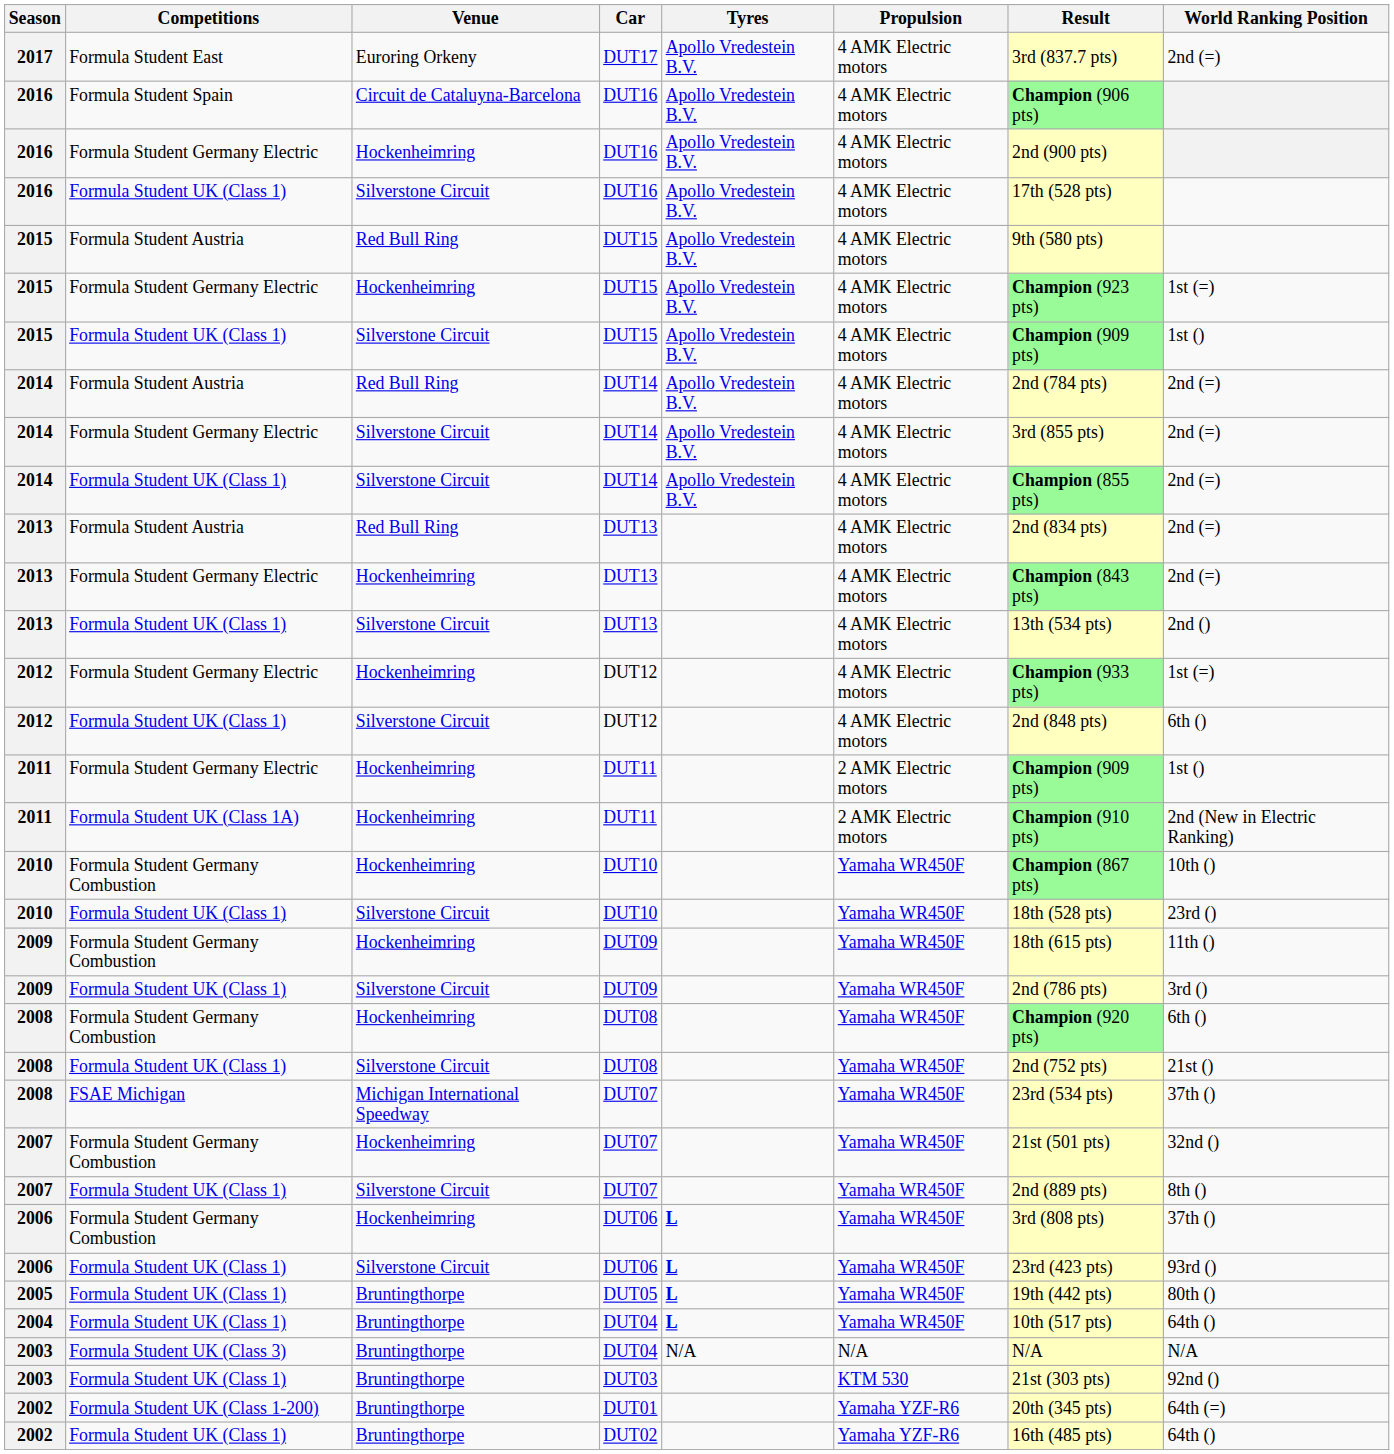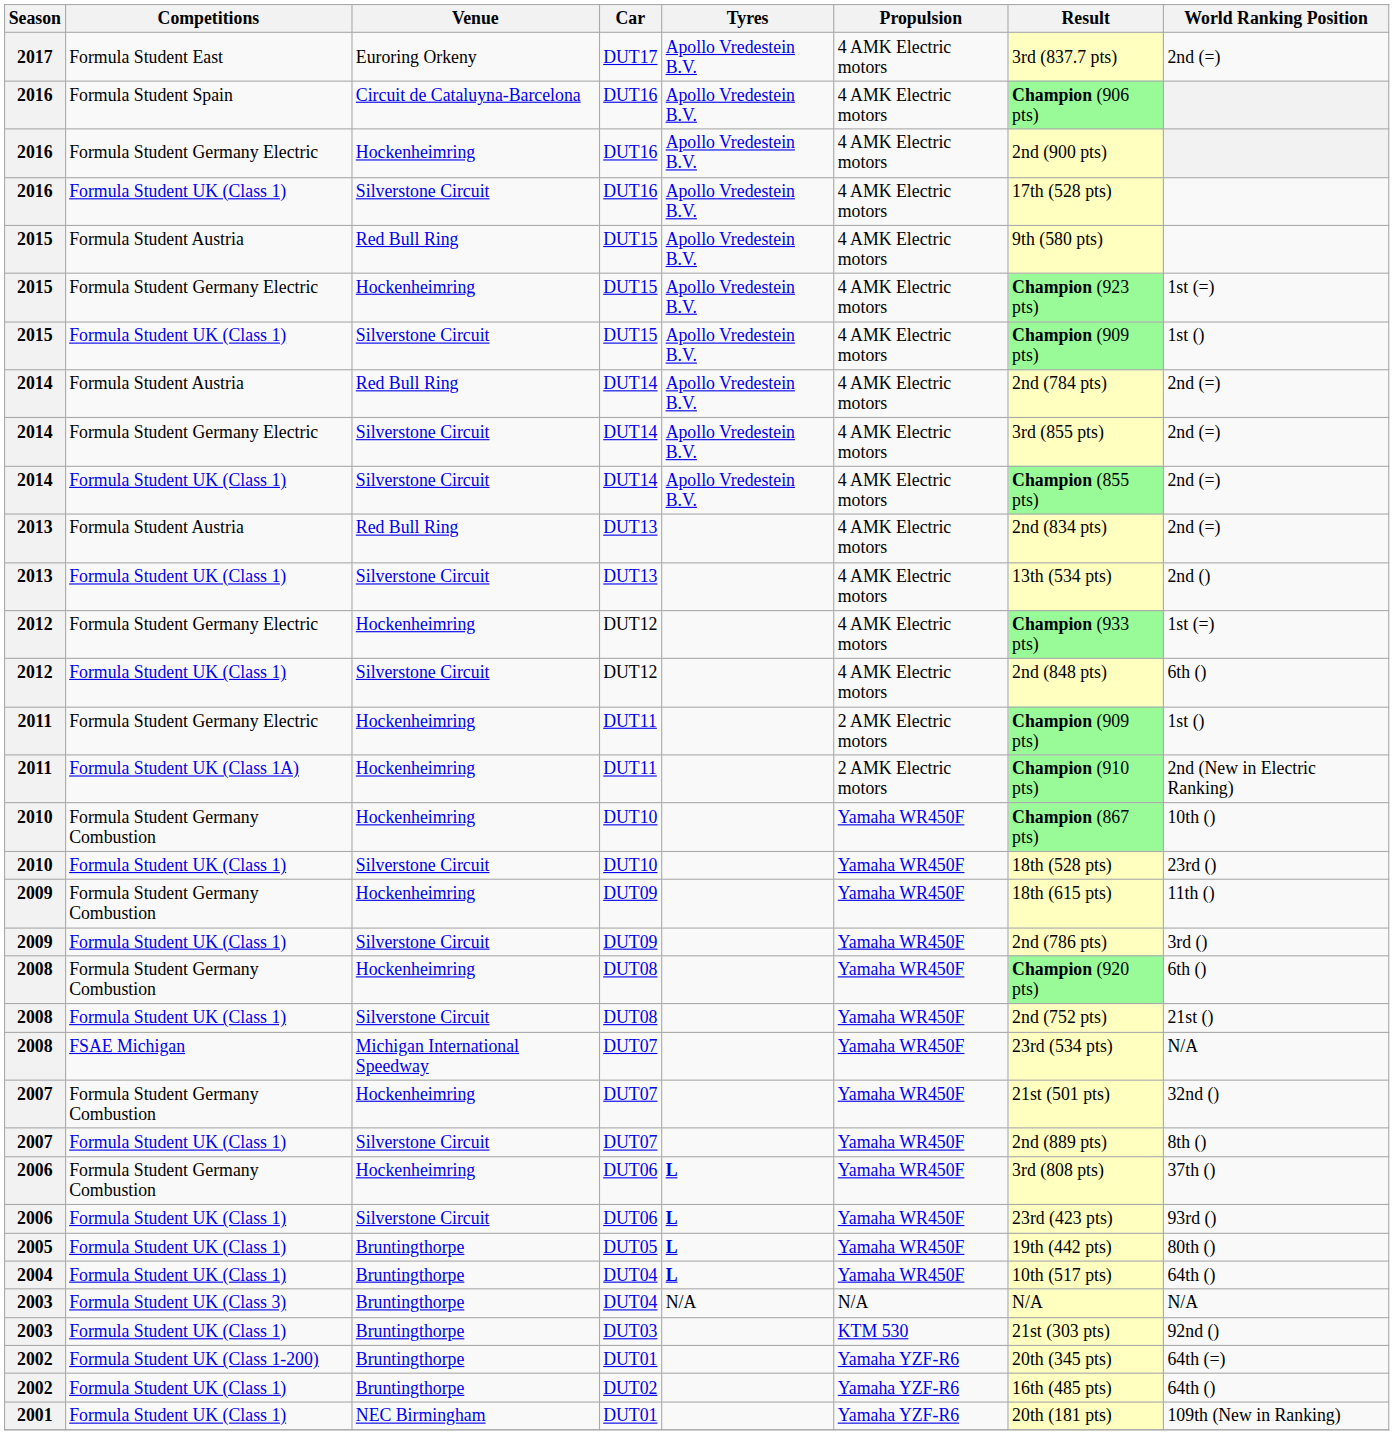 <table class="wikitable">
 <tr>
 <th>Season</th>
 <th>Competitions</th>
 <th>Venue</th>
 <th>Car</th>
 <th>Tyres</th>
 <th>Propulsion</th>
 <th>Result</th>
 <th>World Ranking Position</th>
 </tr>
 <tr>
 <th>2017</th>
 <td>Formula Student East</td>
 <td>Euroring Orkeny</td>
 <td><a href='#'>DUT17</a></td>
 <td><a href='#'>Apollo Vredestein B.V.</a></td>
 <td>4 AMK Electric motors</td>
 <td style="background:#ffffbf;">3rd (837.7 pts)</td>
 <td>2nd (=)</td>
 </tr>
 <tr style="vertical-align: top">
 <th>2016</th>
 <td>Formula Student Spain</td>
 <td><a href='#'>Circuit de Cataluyna-Barcelona</a></td>
 <td><a href='#'>DUT16</a></td>
 <td><a href='#'>Apollo Vredestein B.V.</a></td>
 <td>4 AMK Electric motors</td>
 <td style="background:#98FB98;"><strong>Champion</strong> (906 pts)</td>
 <th></th>
 </tr>
 <tr>
 <th>2016</th>
 <td>Formula Student Germany Electric</td>
 <td><a href='#'>Hockenheimring</a></td>
 <td><a href='#'>DUT16</a></td>
 <td><a href='#'>Apollo Vredestein B.V.</a></td>
 <td>4 AMK Electric motors</td>
 <td style="background:#ffffbf;">2nd (900 pts)</td>
 <th></th>
 </tr>
 <tr style="vertical-align: top">
 <th>2016</th>
 <td><a href='#'>Formula Student UK (Class 1)</a></td>
 <td><a href='#'>Silverstone Circuit</a></td>
 <td><a href='#'>DUT16</a></td>
 <td><a href='#'>Apollo Vredestein B.V.</a></td>
 <td>4 AMK Electric motors</td>
 <td style="background:#ffffbf;">17th (528 pts)</td>
 <td></td>
 </tr>
 <tr style="vertical-align: top">
 <th>2015</th>
 <td>Formula Student Austria</td>
 <td><a href='#'>Red Bull Ring</a></td>
 <td><a href='#'>DUT15</a></td>
 <td><a href='#'>Apollo Vredestein B.V.</a></td>
 <td>4 AMK Electric motors</td>
 <td style="background:#ffffbf;">9th (580 pts)</td>
 <td></td>
 </tr>
 <tr style="vertical-align: top">
 <th>2015</th>
 <td>Formula Student Germany Electric</td>
 <td><a href='#'>Hockenheimring</a></td>
 <td><a href='#'>DUT15</a></td>
 <td><a href='#'>Apollo Vredestein B.V.</a></td>
 <td>4 AMK Electric motors</td>
 <td style="background:#98FB98;"><strong>Champion</strong> (923 pts)</td>
 <td>1st (=)</td>
 </tr>
 <tr style="vertical-align: top">
 <th>2015</th>
 <td><a href='#'>Formula Student UK (Class 1)</a></td>
 <td><a href='#'>Silverstone Circuit</a></td>
 <td><a href='#'>DUT15</a></td>
 <td><a href='#'>Apollo Vredestein B.V.</a></td>
 <td>4 AMK Electric motors</td>
 <td style="background:#98FB98;"><strong>Champion</strong> (909 pts)</td>
 <td>1st ()</td>
 </tr>
 <tr style="vertical-align: top">
 <th>2014</th>
 <td>Formula Student Austria</td>
 <td><a href='#'>Red Bull Ring</a></td>
 <td><a href='#'>DUT14</a></td>
 <td><a href='#'>Apollo Vredestein B.V.</a></td>
 <td>4 AMK Electric motors</td>
 <td style="background:#ffffbf;">2nd (784 pts)</td>
 <td>2nd (=)</td>
 </tr>
 <tr style="vertical-align: top">
 <th>2014</th>
 <td>Formula Student Germany Electric</td>
 <td><a href='#'>Silverstone Circuit</a></td>
 <td><a href='#'>DUT14</a></td>
 <td><a href='#'>Apollo Vredestein B.V.</a></td>
 <td>4 AMK Electric motors</td>
 <td style="background:#ffffbf;">3rd (855 pts)</td>
 <td>2nd (=)</td>
 </tr>
 <tr style="vertical-align: top"! 2014>
 <th>2014</th>
 <td><a href='#'>Formula Student UK (Class 1)</a></td>
 <td><a href='#'>Silverstone Circuit</a></td>
 <td><a href='#'>DUT14</a></td>
 <td><a href='#'>Apollo Vredestein B.V.</a></td>
 <td>4 AMK Electric motors</td>
 <td style="background:#98FB98;"><strong>Champion</strong> (855 pts)</td>
 <td>2nd (=)</td>
 </tr>
 <tr style="vertical-align: top">
 <th>2013</th>
 <td>Formula Student Austria</td>
 <td><a href='#'>Red Bull Ring</a></td>
 <td><a href='#'>DUT13</a></td>
 <td></td>
 <td>4 AMK Electric motors</td>
 <td style="background:#ffffbf;">2nd (834 pts)</td>
 <td>2nd (=)</td>
 </tr>
 <tr style="vertical-align: top">
 <th>2013</th>
-<td>Formula Student Germany Electric</td>
-<td><a href='#'>Hockenheimring</a></td>
-<td><a href='#'>DUT13</a></td>
-<td></td>
-<td>4 AMK Electric motors</td>
-<td style="background:#98FB98;"><strong>Champion</strong> (843 pts)</td>
-<td>2nd (=)</td>
-</tr>
-<tr style="vertical-align: top">
-<th>2013</th>
 <td><a href='#'>Formula Student UK (Class 1)</a></td>
 <td><a href='#'>Silverstone Circuit</a></td>
 <td><a href='#'>DUT13</a></td>
 <td></td>
 <td>4 AMK Electric motors</td>
 <td style="background:#ffffbf;">13th (534 pts)</td>
 <td>2nd ()</td>
 </tr>
 <tr style="vertical-align: top">
 <th>2012</th>
 <td>Formula Student Germany Electric</td>
 <td><a href='#'>Hockenheimring</a></td>
 <td>DUT12</td>
 <td></td>
 <td>4 AMK Electric motors</td>
 <td style="background:#98FB98;"><strong>Champion</strong> (933 pts)</td>
 <td>1st (=)</td>
 </tr>
 <tr style="vertical-align: top">
 <th>2012</th>
 <td><a href='#'>Formula Student UK (Class 1)</a></td>
 <td><a href='#'>Silverstone Circuit</a></td>
 <td>DUT12</td>
 <td></td>
 <td>4 AMK Electric motors</td>
 <td style="background:#ffffbf;">2nd (848 pts)</td>
 <td>6th ()</td>
 </tr>
 <tr style="vertical-align: top">
 <th>2011</th>
 <td>Formula Student Germany Electric</td>
 <td><a href='#'>Hockenheimring</a></td>
 <td><a href='#'>DUT11</a></td>
 <td></td>
 <td>2 AMK Electric motors</td>
 <td style="background:#98FB98;"><strong>Champion</strong> (909 pts)</td>
 <td>1st ()</td>
 </tr>
 <tr style="vertical-align: top">
 <th>2011</th>
 <td><a href='#'> Formula Student UK (Class 1A)</a></td>
 <td><a href='#'>Hockenheimring</a></td>
 <td><a href='#'>DUT11</a></td>
 <td></td>
 <td>2 AMK Electric motors</td>
 <td style="background:#98FB98;"><strong>Champion</strong> (910 pts)</td>
 <td>2nd (New in Electric Ranking)</td>
 </tr>
 <tr style="vertical-align: top">
 <th>2010</th>
 <td>Formula Student Germany Combustion</td>
 <td><a href='#'>Hockenheimring</a></td>
 <td><a href='#'>DUT10</a></td>
 <td></td>
 <td><a href='#'>Yamaha WR450F</a></td>
 <td style="background:#98FB98;"><strong>Champion</strong> (867 pts)</td>
 <td>10th ()</td>
 </tr>
 <tr style="vertical-align: top">
 <th>2010</th>
 <td><a href='#'> Formula Student UK (Class 1)</a></td>
 <td><a href='#'>Silverstone Circuit</a></td>
 <td><a href='#'>DUT10</a></td>
 <td></td>
 <td><a href='#'>Yamaha WR450F</a></td>
 <td style="background:#ffffbf;">18th (528 pts)</td>
 <td>23rd ()</td>
 </tr>
 <tr style="vertical-align: top">
 <th>2009</th>
 <td>Formula Student Germany Combustion</td>
 <td><a href='#'>Hockenheimring</a></td>
 <td><a href='#'>DUT09</a></td>
 <td></td>
 <td><a href='#'>Yamaha WR450F</a></td>
 <td style="background:#ffffbf;">18th (615 pts)</td>
 <td>11th ()</td>
 </tr>
 <tr style="vertical-align: top">
 <th>2009</th>
 <td><a href='#'> Formula Student UK (Class 1)</a></td>
 <td><a href='#'>Silverstone Circuit</a></td>
 <td><a href='#'>DUT09</a></td>
 <td></td>
 <td><a href='#'>Yamaha WR450F</a></td>
 <td style="background:#ffffbf;">2nd (786 pts)</td>
 <td>3rd ()</td>
 </tr>
 <tr style="vertical-align: top">
 <th>2008</th>
 <td>Formula Student Germany Combustion</td>
 <td><a href='#'>Hockenheimring</a></td>
 <td><a href='#'>DUT08</a></td>
 <td></td>
 <td><a href='#'>Yamaha WR450F</a></td>
 <td style="background:#98FB98;"><strong>Champion</strong> (920 pts)</td>
 <td>6th ()</td>
 </tr>
 <tr style="vertical-align: top">
 <th>2008</th>
 <td><a href='#'> Formula Student UK (Class 1)</a></td>
 <td><a href='#'>Silverstone Circuit</a></td>
 <td><a href='#'>DUT08</a></td>
 <td></td>
 <td><a href='#'>Yamaha WR450F</a></td>
 <td style="background:#ffffbf;">2nd (752 pts)</td>
 <td>21st ()</td>
 </tr>
 <tr style="vertical-align: top">
 <th>2008</th>
 <td><a href='#'>FSAE Michigan</a></td>
 <td><a href='#'>Michigan International Speedway</a></td>
 <td><a href='#'>DUT07</a></td>
 <td></td>
 <td><a href='#'>Yamaha WR450F</a></td>
 <td style="background:#ffffbf;">23rd (534 pts)</td>
-<td>37th ()</td>
+<td>N/A</td>
 </tr>
 <tr style="vertical-align: top">
 <th>2007</th>
 <td>Formula Student Germany Combustion</td>
 <td><a href='#'>Hockenheimring</a></td>
 <td><a href='#'>DUT07</a></td>
 <td></td>
 <td><a href='#'>Yamaha WR450F</a></td>
 <td style="background:#ffffbf;">21st (501 pts)</td>
 <td>32nd ()</td>
 </tr>
 <tr style="vertical-align: top">
 <th>2007</th>
 <td><a href='#'> Formula Student UK (Class 1)</a></td>
 <td><a href='#'>Silverstone Circuit</a></td>
 <td><a href='#'>DUT07</a></td>
 <td></td>
 <td><a href='#'>Yamaha WR450F</a></td>
 <td style="background:#ffffbf;">2nd (889 pts)</td>
 <td>8th ()</td>
 </tr>
 <tr style="vertical-align: top">
 <th>2006</th>
 <td>Formula Student Germany Combustion</td>
 <td><a href='#'>Hockenheimring</a></td>
 <td><a href='#'>DUT06</a></td>
 <td><strong><a href='#'><span>L</span></a></strong></td>
 <td><a href='#'>Yamaha WR450F</a></td>
 <td style="background:#ffffbf;">3rd (808 pts)</td>
 <td>37th ()</td>
 </tr>
 <tr style="vertical-align: top">
 <th>2006</th>
 <td><a href='#'> Formula Student UK (Class 1)</a></td>
 <td><a href='#'>Silverstone Circuit</a></td>
 <td><a href='#'>DUT06</a></td>
 <td><strong><a href='#'><span>L</span></a></strong></td>
 <td><a href='#'>Yamaha WR450F</a></td>
 <td style="background:#ffffbf;">23rd (423 pts)</td>
 <td>93rd ()</td>
 </tr>
 <tr style="vertical-align: top">
 <th>2005</th>
 <td><a href='#'> Formula Student UK (Class 1)</a></td>
 <td><a href='#'>Bruntingthorpe</a></td>
 <td><a href='#'>DUT05</a></td>
 <td><strong><a href='#'><span>L</span></a></strong></td>
 <td><a href='#'>Yamaha WR450F</a></td>
 <td style="background:#ffffbf;">19th (442 pts)</td>
 <td>80th ()</td>
 </tr>
 <tr style="vertical-align: top">
 <th>2004</th>
 <td><a href='#'> Formula Student UK (Class 1)</a></td>
 <td><a href='#'>Bruntingthorpe</a></td>
 <td><a href='#'>DUT04</a></td>
 <td><strong><a href='#'><span>L</span></a></strong></td>
 <td><a href='#'>Yamaha WR450F</a></td>
 <td style="background:#ffffbf;">10th (517 pts)</td>
 <td>64th ()</td>
 </tr>
 <tr style="vertical-align: top">
 <th>2003</th>
 <td><a href='#'> Formula Student UK (Class 3)</a></td>
 <td><a href='#'>Bruntingthorpe</a></td>
 <td><a href='#'>DUT04</a></td>
 <td>N/A</td>
 <td>N/A</td>
 <td style="background:#ffffbf;">N/A</td>
 <td>N/A</td>
 </tr>
 <tr style="vertical-align: top">
 <th>2003</th>
 <td><a href='#'> Formula Student UK (Class 1)</a></td>
 <td><a href='#'>Bruntingthorpe</a></td>
 <td><a href='#'>DUT03</a></td>
 <td></td>
 <td><a href='#'>KTM 530</a></td>
 <td style="background:#ffffbf;">21st (303 pts)</td>
 <td>92nd ()</td>
 </tr>
 <tr style="vertical-align: top">
 <th>2002</th>
 <td><a href='#'> Formula Student UK (Class 1-200)</a></td>
 <td><a href='#'>Bruntingthorpe</a></td>
 <td><a href='#'>DUT01</a></td>
 <td></td>
 <td><a href='#'>Yamaha YZF-R6</a></td>
 <td style="background:#ffffbf;">20th (345 pts)</td>
 <td>64th (=)</td>
 </tr>
 <tr style="vertical-align: top">
 <th>2002</th>
 <td><a href='#'> Formula Student UK (Class 1)</a></td>
 <td><a href='#'>Bruntingthorpe</a></td>
 <td><a href='#'>DUT02</a></td>
 <td></td>
 <td><a href='#'>Yamaha YZF-R6</a></td>
 <td style="background:#ffffbf;">16th (485 pts)</td>
 <td>64th ()</td>
 </tr>
 <tr style="vertical-align: top">
+<th>2001</th>
+<td><a href='#'> Formula Student UK (Class 1)</a></td>
+<td><a href='#'>NEC Birmingham</a></td>
+<td><a href='#'>DUT01</a></td>
+<td></td>
+<td><a href='#'>Yamaha YZF-R6</a></td>
+<td style="background:#ffffbf;">20th (181 pts)</td>
+<td>109th (New in Ranking)</td>
+</tr>
+<tr style="vertical-align: top">
 </tr>
 </table>
